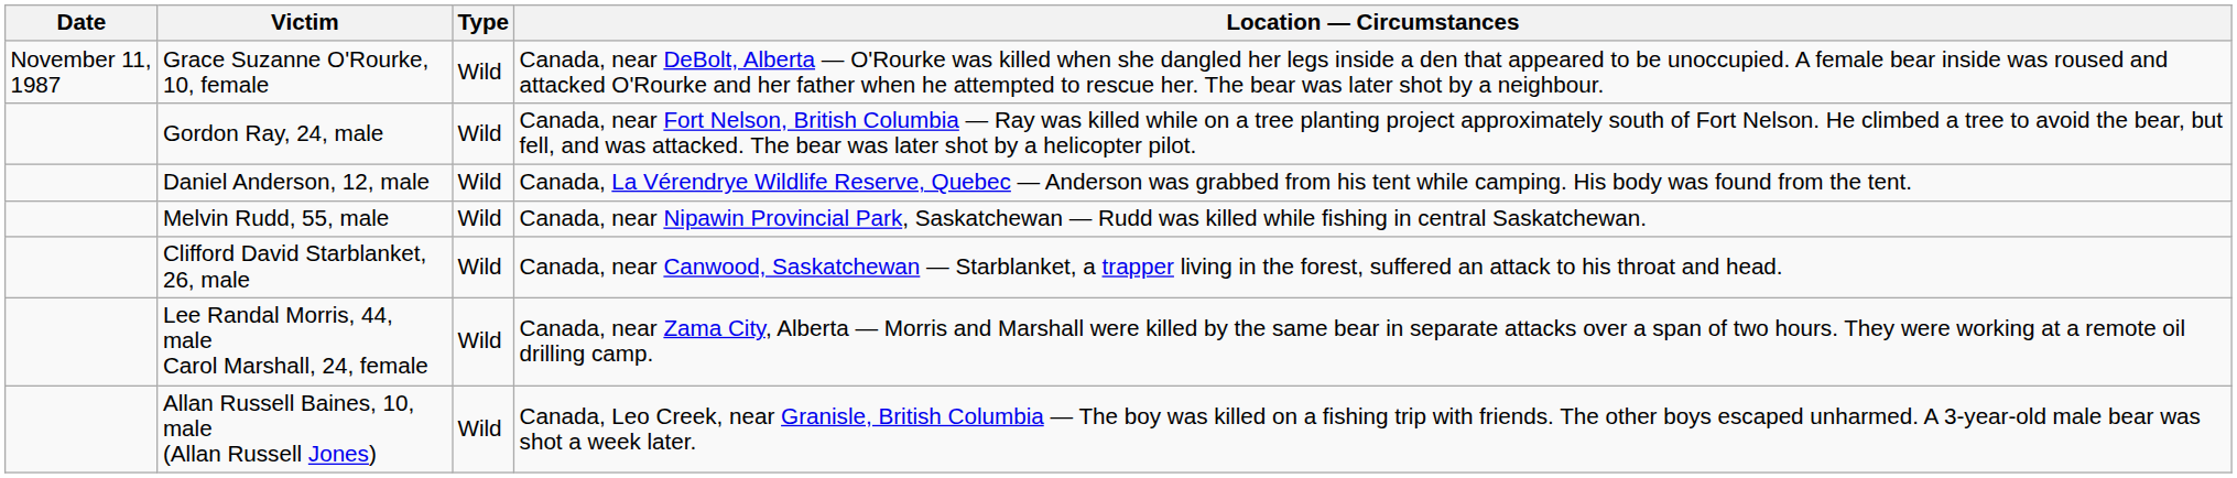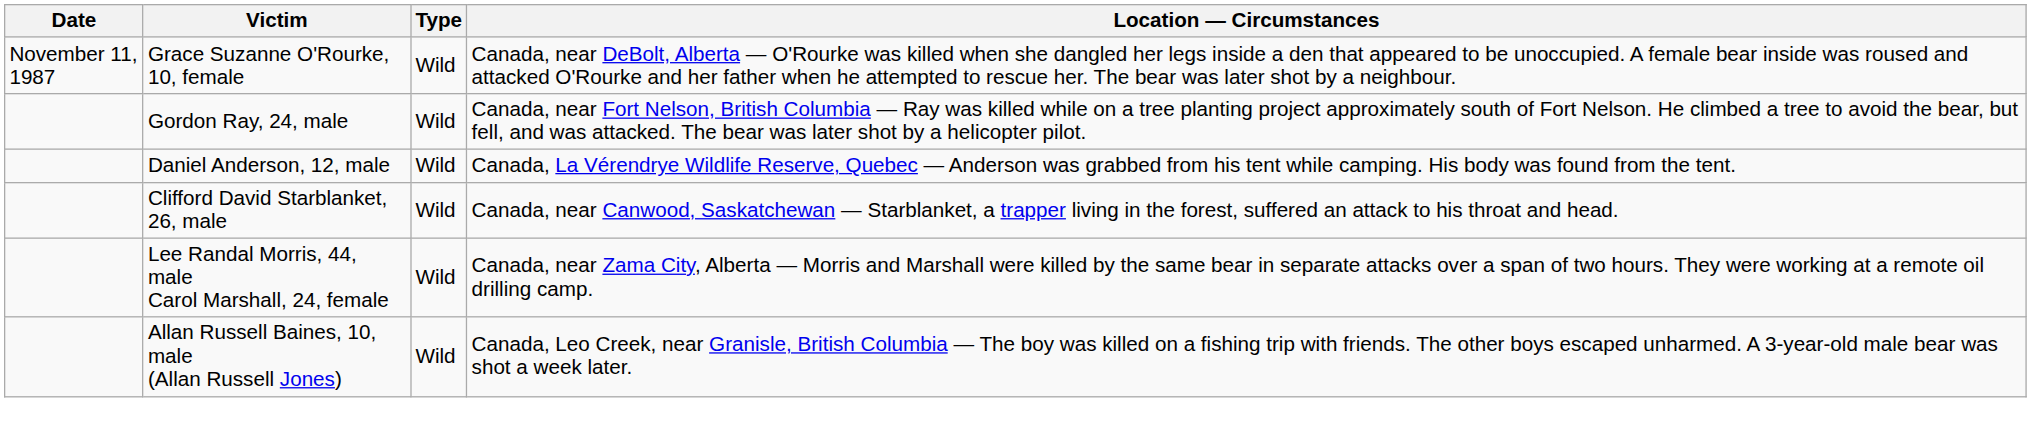 <table class="wikitable sortable">
 <tr>
 <th style="width:100px;">Date</th>
 <th style="width:200px;" class="unsortable">Victim</th>
 <th class="unsortable">Type</th>
 <th class=unsortable>Location — Circumstances</th>
 </tr>
 <tr>
 <td>November 11, 1987</td>
 <td>Grace Suzanne O'Rourke, 10, female</td>
 <td>Wild</td>
 <td>Canada, near <a href='#'>DeBolt, Alberta</a> — O'Rourke was killed when she dangled her legs inside a den that appeared to be unoccupied. A female bear inside was roused and attacked O'Rourke and her father when he attempted to rescue her. The bear was later shot by a neighbour.</td>
 </tr>
 <tr>
 <td></td>
 <td>Gordon Ray, 24, male</td>
 <td>Wild</td>
 <td>Canada, near <a href='#'>Fort Nelson, British Columbia</a> — Ray was killed while on a tree planting project approximately  south of Fort Nelson. He climbed a tree to avoid the bear, but fell, and was attacked. The bear was later shot by a helicopter pilot.</td>
 </tr>
 <tr>
 <td></td>
 <td>Daniel Anderson, 12, male</td>
 <td>Wild</td>
 <td>Canada, <a href='#'>La Vérendrye Wildlife Reserve, Quebec</a> — Anderson was grabbed from his tent while camping. His body was found  from the tent.</td>
 </tr>
 <tr>
 <td></td>
-<td>Melvin Rudd, 55, male</td>
-<td>Wild</td>
-<td>Canada, near <a href='#'>Nipawin Provincial Park</a>, Saskatchewan — Rudd was killed while fishing in central Saskatchewan.</td>
-</tr>
-<tr>
-<td></td>
 <td>Clifford David Starblanket, 26, male</td>
 <td>Wild</td>
 <td>Canada, near <a href='#'>Canwood, Saskatchewan</a> — Starblanket, a <a href='#'>trapper</a> living in the forest, suffered an attack to his throat and head.</td>
 </tr>
 <tr>
 <td></td>
 <td>Lee Randal Morris, 44, male<br>Carol Marshall, 24, female</td>
 <td>Wild</td>
 <td>Canada, near <a href='#'>Zama City</a>, Alberta — Morris and Marshall were killed by the same bear in separate attacks over a span of two hours. They were working at a remote oil drilling camp.</td>
 </tr>
 <tr>
 <td></td>
 <td>Allan Russell Baines, 10, male<br>(Allan Russell <a href='#'>Jones</a>)</td>
 <td>Wild</td>
 <td>Canada, Leo Creek, near <a href='#'>Granisle, British Columbia</a> — The boy was killed on a fishing trip with friends. The other boys escaped unharmed. A 3-year-old male bear was shot a week later.</td>
 </tr>
 </table>
